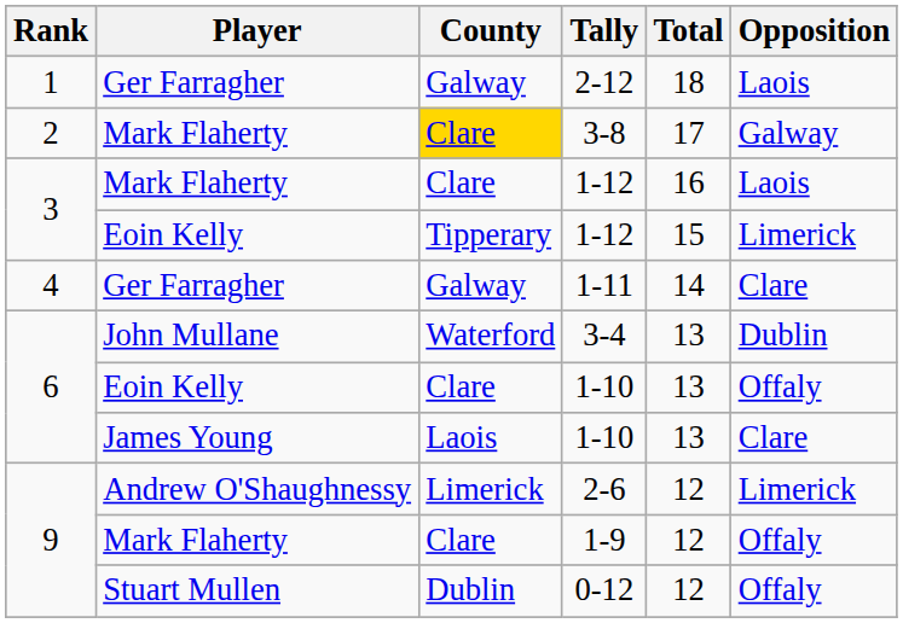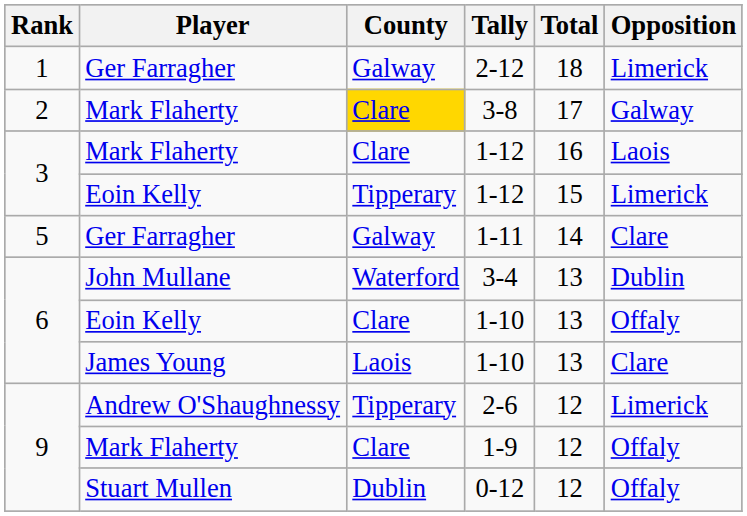 <table class="wikitable">
 <tr>
 <th>Rank</th>
 <th>Player</th>
 <th>County</th>
 <th>Tally</th>
 <th>Total</th>
 <th>Opposition</th>
 </tr>
 <tr>
 <td rowspan=1 align=center>1</td>
 <td><a href='#'>Ger Farragher</a></td>
 <td><a href='#'>Galway</a></td>
 <td align=center>2-12</td>
 <td align=center>18</td>
-<td><a href='#'>Laois</a></td>
+<td><a href='#'>Limerick</a></td>
 </tr>
 <tr>
 <td rowspan=1 align=center>2</td>
 <td><a href='#'>Mark Flaherty</a></td>
 <td style="background: gold;"><a href='#'>Clare</a></td>
 <td align=center>3-8</td>
 <td align=center>17</td>
 <td><a href='#'>Galway</a></td>
 </tr>
 <tr>
 <td rowspan=2 align=center>3</td>
 <td><a href='#'>Mark Flaherty</a></td>
 <td><a href='#'>Clare</a></td>
 <td align=center>1-12</td>
 <td align=center>16</td>
 <td><a href='#'>Laois</a></td>
 </tr>
 <tr>
 <td><a href='#'>Eoin Kelly</a></td>
 <td><a href='#'>Tipperary</a></td>
 <td align=center>1-12</td>
 <td align=center>15</td>
 <td><a href='#'>Limerick</a></td>
 </tr>
 <tr>
-<td rowspan=1 align=center>4</td>
+<td rowspan=1 align=center>5</td>
 <td><a href='#'>Ger Farragher</a></td>
 <td><a href='#'>Galway</a></td>
 <td align=center>1-11</td>
 <td align=center>14</td>
 <td><a href='#'>Clare</a></td>
 </tr>
 <tr>
 <td rowspan=3 align=center>6</td>
 <td><a href='#'>John Mullane</a></td>
 <td><a href='#'>Waterford</a></td>
 <td align=center>3-4</td>
 <td align=center>13</td>
 <td><a href='#'>Dublin</a></td>
 </tr>
 <tr>
 <td><a href='#'>Eoin Kelly</a></td>
 <td><a href='#'>Clare</a></td>
 <td align=center>1-10</td>
 <td align=center>13</td>
 <td><a href='#'>Offaly</a></td>
 </tr>
 <tr>
 <td><a href='#'>James Young</a></td>
 <td><a href='#'>Laois</a></td>
 <td align=center>1-10</td>
 <td align=center>13</td>
 <td><a href='#'>Clare</a></td>
 </tr>
 <tr>
 <td rowspan=3 align=center>9</td>
 <td><a href='#'>Andrew O'Shaughnessy</a></td>
-<td><a href='#'>Limerick</a></td>
+<td><a href='#'>Tipperary</a></td>
 <td align=center>2-6</td>
 <td align=center>12</td>
 <td><a href='#'>Limerick</a></td>
 </tr>
 <tr>
 <td><a href='#'>Mark Flaherty</a></td>
 <td><a href='#'>Clare</a></td>
 <td align=center>1-9</td>
 <td align=center>12</td>
 <td><a href='#'>Offaly</a></td>
 </tr>
 <tr>
 <td><a href='#'>Stuart Mullen</a></td>
 <td><a href='#'>Dublin</a></td>
 <td align=center>0-12</td>
 <td align=center>12</td>
 <td><a href='#'>Offaly</a></td>
 </tr>
 </table>
